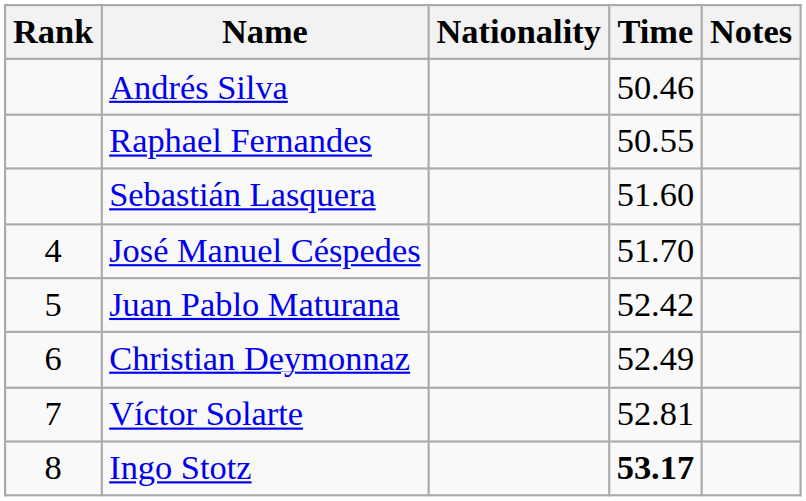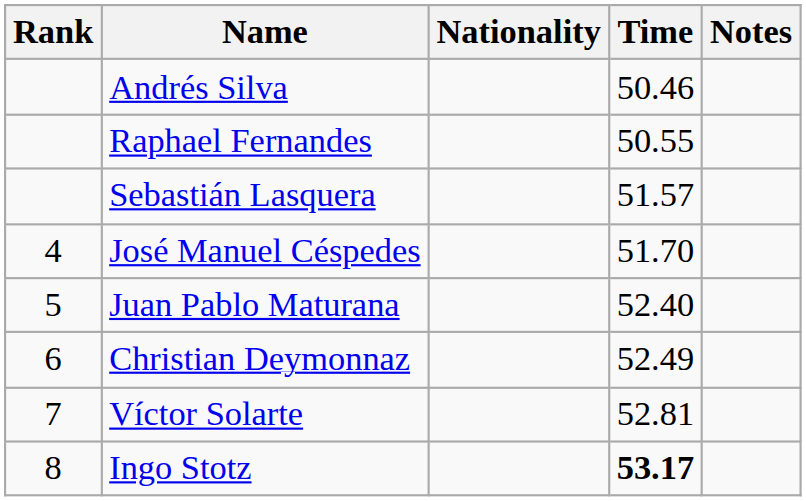 <table class="wikitable sortable" style="text-align:center">
 <tr>
 <th>Rank</th>
 <th>Name</th>
 <th>Nationality</th>
 <th>Time</th>
 <th>Notes</th>
 </tr>
 <tr>
 <td align=center></td>
 <td align=left><a href='#'>Andrés Silva</a></td>
 <td align=left></td>
 <td>50.46</td>
 <td></td>
 </tr>
 <tr>
 <td align=center></td>
 <td align=left><a href='#'>Raphael Fernandes</a></td>
 <td align=left></td>
 <td>50.55</td>
 <td></td>
 </tr>
 <tr>
 <td align=center></td>
 <td align=left><a href='#'>Sebastián Lasquera</a></td>
 <td align=left></td>
-<td>51.60</td>
+<td>51.57</td>
 <td></td>
 </tr>
 <tr>
 <td align=center>4</td>
 <td align=left><a href='#'>José Manuel Céspedes</a></td>
 <td align=left></td>
 <td>51.70</td>
 <td></td>
 </tr>
 <tr>
 <td align=center>5</td>
 <td align=left><a href='#'>Juan Pablo Maturana</a></td>
 <td align=left></td>
-<td>52.42</td>
+<td>52.40</td>
 <td></td>
 </tr>
 <tr>
 <td align=center>6</td>
 <td align=left><a href='#'>Christian Deymonnaz</a></td>
 <td align=left></td>
 <td>52.49</td>
 <td></td>
 </tr>
 <tr>
 <td align=center>7</td>
 <td align=left><a href='#'>Víctor Solarte</a></td>
 <td align=left></td>
 <td>52.81</td>
 <td></td>
 </tr>
 <tr>
 <td align=center>8</td>
 <td align=left><a href='#'>Ingo Stotz</a></td>
 <td align=left></td>
 <td><strong>53.17</strong></td>
 <td></td>
 </tr>
 </table>
